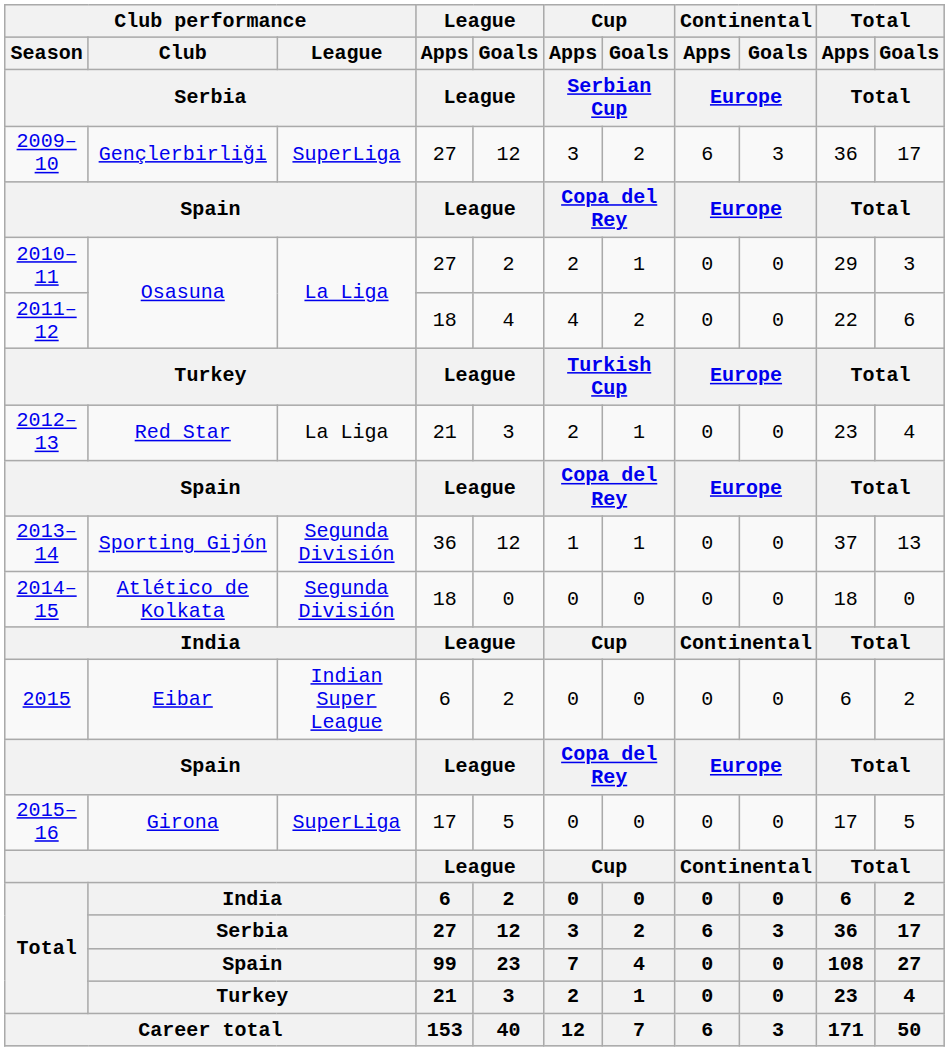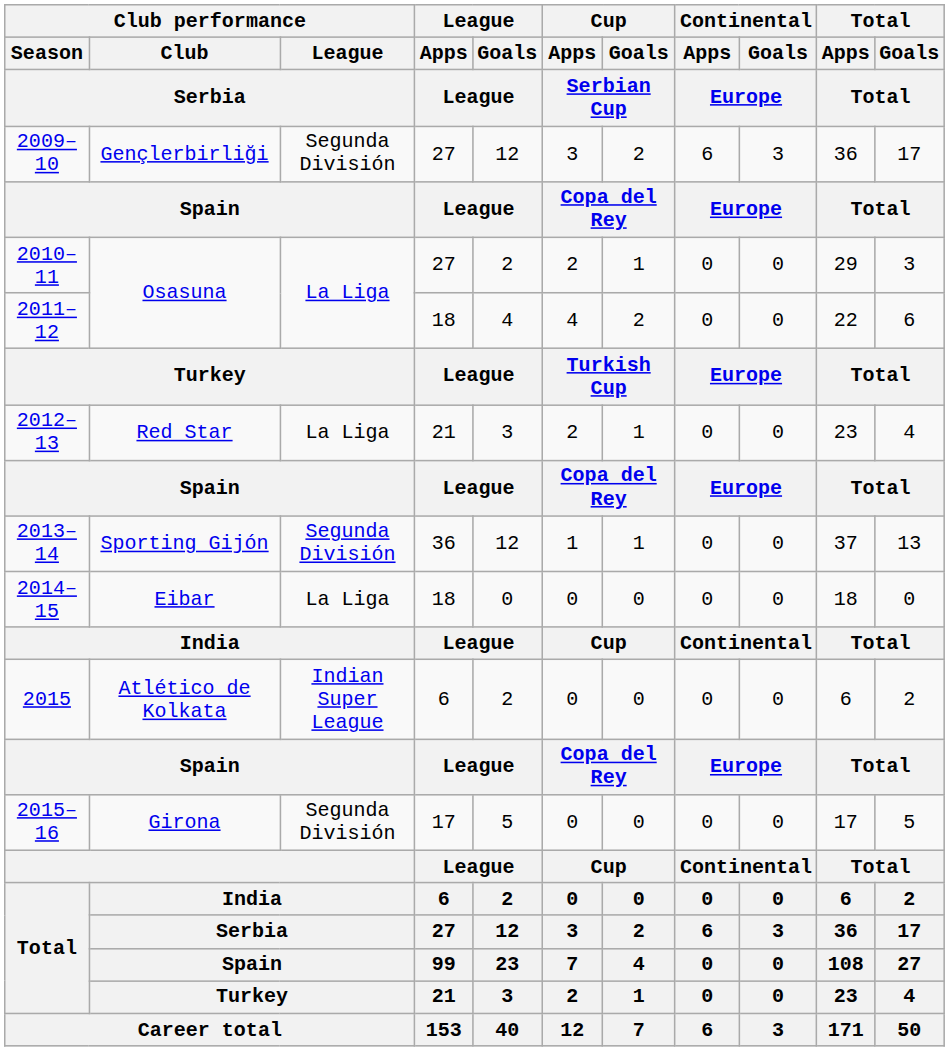 <table class="wikitable" style="text-align:center">
 <tr>
 <th colspan=3>Club performance</th>
 <th colspan=2>League</th>
 <th colspan=2>Cup</th>
 <th colspan=2>Continental</th>
 <th colspan=2>Total</th>
 </tr>
 <tr>
 <th>Season</th>
 <th>Club</th>
 <th>League</th>
 <th>Apps</th>
 <th>Goals</th>
 <th>Apps</th>
 <th>Goals</th>
 <th>Apps</th>
 <th>Goals</th>
 <th>Apps</th>
 <th>Goals</th>
 </tr>
 <tr>
 <th colspan=3>Serbia</th>
 <th colspan=2>League</th>
 <th colspan=2><a href='#'>Serbian Cup</a></th>
 <th colspan=2><a href='#'>Europe</a></th>
 <th colspan=2>Total</th>
 </tr>
 <tr>
 <td><a href='#'>2009–10</a></td>
 <td><a href='#'>Gençlerbirliği</a></td>
-<td><a href='#'>SuperLiga</a></td>
+<td>Segunda División</td>
 <td>27</td>
 <td>12</td>
 <td>3</td>
 <td>2</td>
 <td>6</td>
 <td>3</td>
 <td>36</td>
 <td>17</td>
 </tr>
 <tr>
 <th colspan=3>Spain</th>
 <th colspan=2>League</th>
 <th colspan=2><a href='#'>Copa del Rey</a></th>
 <th colspan=2><a href='#'>Europe</a></th>
 <th colspan=2>Total</th>
 </tr>
 <tr>
 <td><a href='#'>2010–11</a></td>
 <td rowspan="2"><a href='#'>Osasuna</a></td>
 <td rowspan="2"><a href='#'>La Liga</a></td>
 <td>27</td>
 <td>2</td>
 <td>2</td>
 <td>1</td>
 <td>0</td>
 <td>0</td>
 <td>29</td>
 <td>3</td>
 </tr>
 <tr>
 <td><a href='#'>2011–12</a></td>
 <td>18</td>
 <td>4</td>
 <td>4</td>
 <td>2</td>
 <td>0</td>
 <td>0</td>
 <td>22</td>
 <td>6</td>
 </tr>
 <tr>
 <th colspan=3>Turkey</th>
 <th colspan=2>League</th>
 <th colspan=2><a href='#'>Turkish Cup</a></th>
 <th colspan=2><a href='#'>Europe</a></th>
 <th colspan=2>Total</th>
 </tr>
 <tr>
 <td><a href='#'>2012–13</a></td>
 <td><a href='#'>Red Star</a></td>
 <td>La Liga</td>
 <td>21</td>
 <td>3</td>
 <td>2</td>
 <td>1</td>
 <td>0</td>
 <td>0</td>
 <td>23</td>
 <td>4</td>
 </tr>
 <tr>
 <th colspan=3>Spain</th>
 <th colspan=2>League</th>
 <th colspan=2><a href='#'>Copa del Rey</a></th>
 <th colspan=2><a href='#'>Europe</a></th>
 <th colspan=2>Total</th>
 </tr>
 <tr>
 <td><a href='#'>2013–14</a></td>
 <td><a href='#'>Sporting Gijón</a></td>
 <td><a href='#'>Segunda División</a></td>
 <td>36</td>
 <td>12</td>
 <td>1</td>
 <td>1</td>
 <td>0</td>
 <td>0</td>
 <td>37</td>
 <td>13</td>
 </tr>
 <tr>
 <td><a href='#'>2014–15</a></td>
-<td><a href='#'>Atlético de Kolkata</a></td>
-<td><a href='#'>Segunda División</a></td>
+<td><a href='#'>Eibar</a></td>
+<td>La Liga</td>
 <td>18</td>
 <td>0</td>
 <td>0</td>
 <td>0</td>
 <td>0</td>
 <td>0</td>
 <td>18</td>
 <td>0</td>
 </tr>
 <tr>
 <th colspan=3>India</th>
 <th colspan=2>League</th>
 <th colspan=2>Cup</th>
 <th colspan=2>Continental</th>
 <th colspan=2>Total</th>
 </tr>
 <tr>
 <td><a href='#'>2015</a></td>
-<td><a href='#'>Eibar</a></td>
+<td><a href='#'>Atlético de Kolkata</a></td>
 <td><a href='#'>Indian Super League</a></td>
 <td>6</td>
 <td>2</td>
 <td>0</td>
 <td>0</td>
 <td>0</td>
 <td>0</td>
 <td>6</td>
 <td>2</td>
 </tr>
 <tr>
 <th colspan=3>Spain</th>
 <th colspan=2>League</th>
 <th colspan=2><a href='#'>Copa del Rey</a></th>
 <th colspan=2><a href='#'>Europe</a></th>
 <th colspan=2>Total</th>
 </tr>
 <tr>
 <td><a href='#'>2015–16</a></td>
 <td><a href='#'>Girona</a></td>
-<td><a href='#'>SuperLiga</a></td>
+<td>Segunda División</td>
 <td>17</td>
 <td>5</td>
 <td>0</td>
 <td>0</td>
 <td>0</td>
 <td>0</td>
 <td>17</td>
 <td>5</td>
 </tr>
 <tr>
 <th colspan=3></th>
 <th colspan=2>League</th>
 <th colspan=2>Cup</th>
 <th colspan=2>Continental</th>
 <th colspan=2>Total</th>
 </tr>
 <tr>
 <th rowspan=4>Total</th>
 <th colspan=2>India</th>
 <th>6</th>
 <th>2</th>
 <th>0</th>
 <th>0</th>
 <th>0</th>
 <th>0</th>
 <th>6</th>
 <th>2</th>
 </tr>
 <tr>
 <th colspan=2>Serbia</th>
 <th>27</th>
 <th>12</th>
 <th>3</th>
 <th>2</th>
 <th>6</th>
 <th>3</th>
 <th>36</th>
 <th>17</th>
 </tr>
 <tr>
 <th colspan=2>Spain</th>
 <th>99</th>
 <th>23</th>
 <th>7</th>
 <th>4</th>
 <th>0</th>
 <th>0</th>
 <th>108</th>
 <th>27</th>
 </tr>
 <tr>
 <th colspan=2>Turkey</th>
 <th>21</th>
 <th>3</th>
 <th>2</th>
 <th>1</th>
 <th>0</th>
 <th>0</th>
 <th>23</th>
 <th>4</th>
 </tr>
 <tr>
 <th colspan=3>Career total</th>
 <th>153</th>
 <th>40</th>
 <th>12</th>
 <th>7</th>
 <th>6</th>
 <th>3</th>
 <th>171</th>
 <th>50</th>
 </tr>
 </table>
